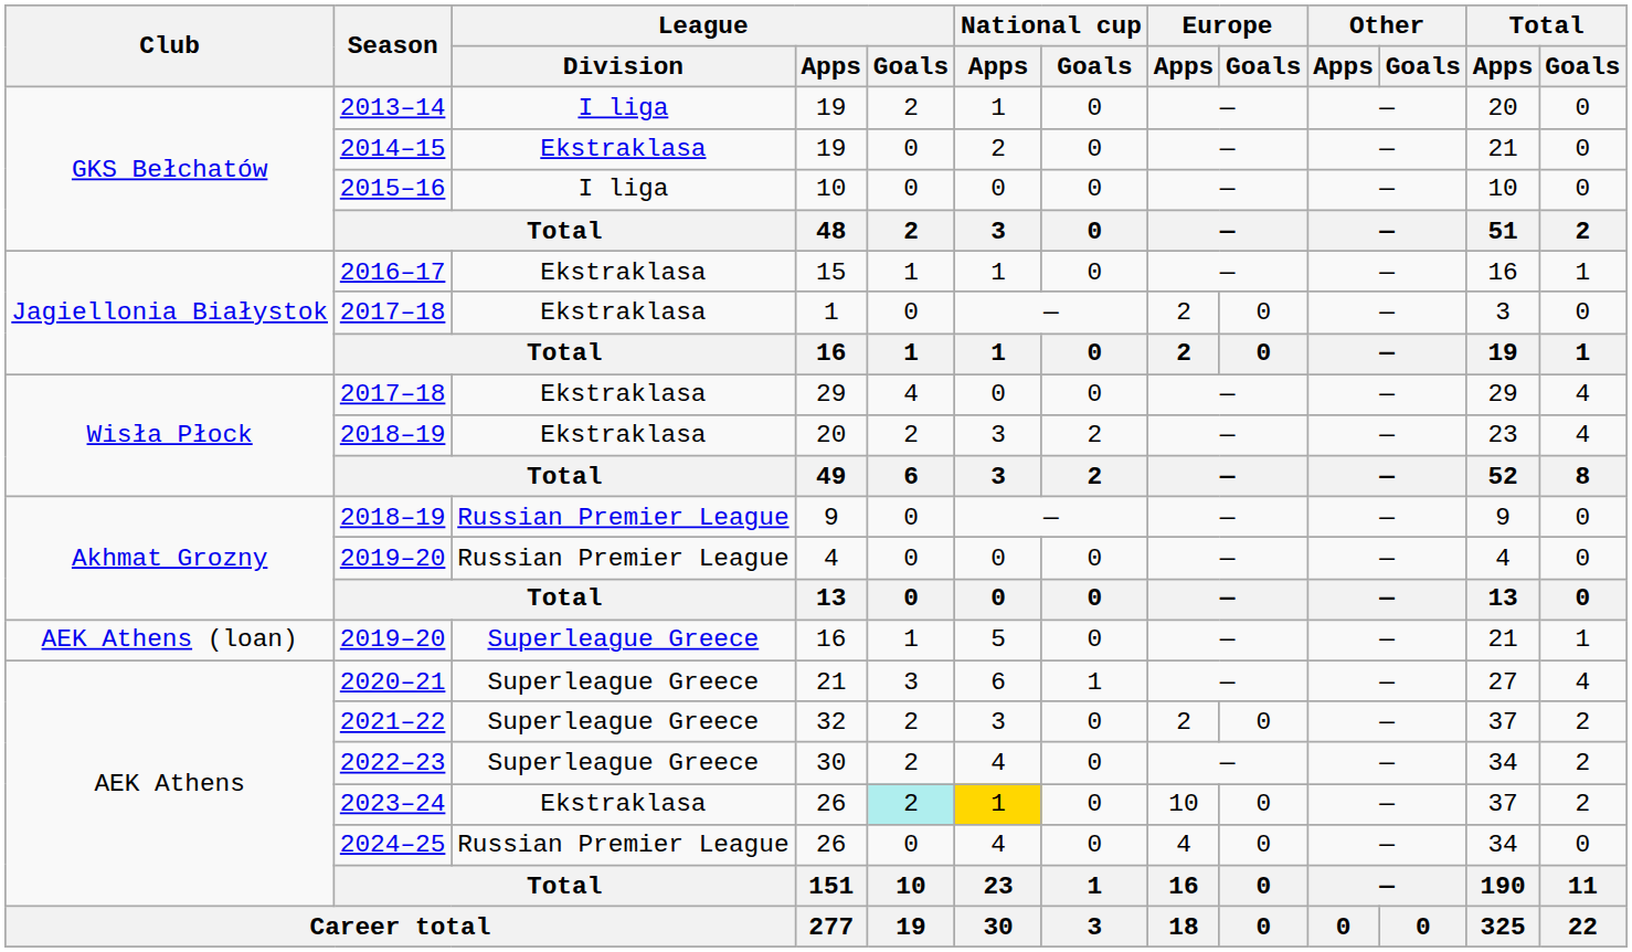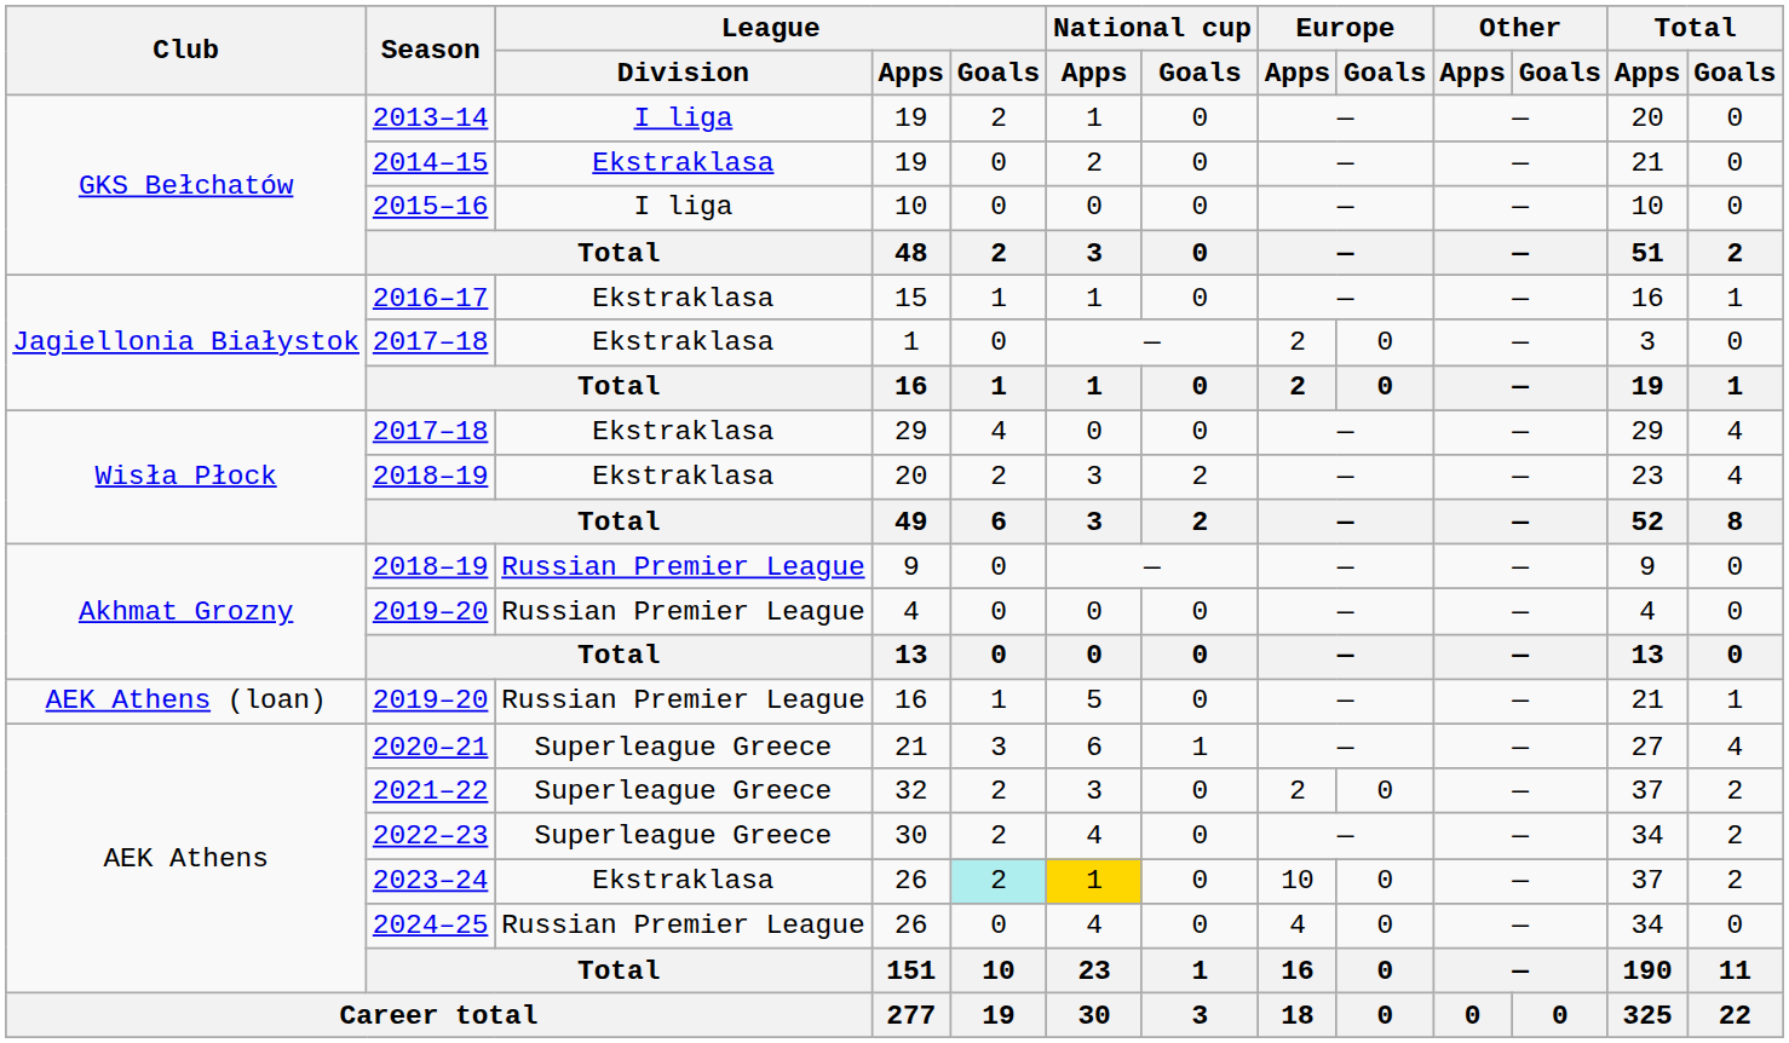 <table class="wikitable" style="text-align:center">
 <tr>
 <th rowspan="2">Club</th>
 <th rowspan="2">Season</th>
 <th colspan="3">League</th>
 <th colspan="2">National cup</th>
 <th colspan="2">Europe</th>
 <th colspan="2">Other</th>
 <th colspan="2">Total</th>
 </tr>
 <tr>
 <th>Division</th>
 <th>Apps</th>
 <th>Goals</th>
 <th>Apps</th>
 <th>Goals</th>
 <th>Apps</th>
 <th>Goals</th>
 <th>Apps</th>
 <th>Goals</th>
 <th>Apps</th>
 <th>Goals</th>
 </tr>
 <tr>
 <td rowspan="4"><a href='#'>GKS Bełchatów</a></td>
 <td><a href='#'>2013–14</a></td>
 <td><a href='#'>I liga</a></td>
 <td>19</td>
 <td>2</td>
 <td>1</td>
 <td>0</td>
 <td colspan="2">—</td>
 <td colspan="2">—</td>
 <td>20</td>
 <td>0</td>
 </tr>
 <tr>
 <td><a href='#'>2014–15</a></td>
 <td><a href='#'>Ekstraklasa</a></td>
 <td>19</td>
 <td>0</td>
 <td>2</td>
 <td>0</td>
 <td colspan="2">—</td>
 <td colspan="2">—</td>
 <td>21</td>
 <td>0</td>
 </tr>
 <tr>
 <td><a href='#'>2015–16</a></td>
 <td>I liga</td>
 <td>10</td>
 <td>0</td>
 <td>0</td>
 <td>0</td>
 <td colspan="2">—</td>
 <td colspan="2">—</td>
 <td>10</td>
 <td>0</td>
 </tr>
 <tr>
 <th colspan="2">Total</th>
 <th>48</th>
 <th>2</th>
 <th>3</th>
 <th>0</th>
 <th colspan="2">—</th>
 <th colspan="2">—</th>
 <th>51</th>
 <th>2</th>
 </tr>
 <tr>
 <td rowspan="3"><a href='#'>Jagiellonia Białystok</a></td>
 <td><a href='#'>2016–17</a></td>
 <td>Ekstraklasa</td>
 <td>15</td>
 <td>1</td>
 <td>1</td>
 <td>0</td>
 <td colspan="2">—</td>
 <td colspan="2">—</td>
 <td>16</td>
 <td>1</td>
 </tr>
 <tr>
 <td><a href='#'>2017–18</a></td>
 <td>Ekstraklasa</td>
 <td>1</td>
 <td>0</td>
 <td colspan="2">—</td>
 <td>2</td>
 <td>0</td>
 <td colspan="2">—</td>
 <td>3</td>
 <td>0</td>
 </tr>
 <tr>
 <th colspan="2">Total</th>
 <th>16</th>
 <th>1</th>
 <th>1</th>
 <th>0</th>
 <th>2</th>
 <th>0</th>
 <th colspan="2">—</th>
 <th>19</th>
 <th>1</th>
 </tr>
 <tr>
 <td rowspan="3"><a href='#'>Wisła Płock</a></td>
 <td><a href='#'>2017–18</a></td>
 <td>Ekstraklasa</td>
 <td>29</td>
 <td>4</td>
 <td>0</td>
 <td>0</td>
 <td colspan="2">—</td>
 <td colspan="2">—</td>
 <td>29</td>
 <td>4</td>
 </tr>
 <tr>
 <td><a href='#'>2018–19</a></td>
 <td>Ekstraklasa</td>
 <td>20</td>
 <td>2</td>
 <td>3</td>
 <td>2</td>
 <td colspan="2">—</td>
 <td colspan="2">—</td>
 <td>23</td>
 <td>4</td>
 </tr>
 <tr>
 <th colspan="2">Total</th>
 <th>49</th>
 <th>6</th>
 <th>3</th>
 <th>2</th>
 <th colspan="2">—</th>
 <th colspan="2">—</th>
 <th>52</th>
 <th>8</th>
 </tr>
 <tr>
 <td rowspan="3"><a href='#'>Akhmat Grozny</a></td>
 <td><a href='#'>2018–19</a></td>
 <td><a href='#'>Russian Premier League</a></td>
 <td>9</td>
 <td>0</td>
 <td colspan="2">—</td>
 <td colspan="2">—</td>
 <td colspan="2">—</td>
 <td>9</td>
 <td>0</td>
 </tr>
 <tr>
 <td><a href='#'>2019–20</a></td>
 <td>Russian Premier League</td>
 <td>4</td>
 <td>0</td>
 <td>0</td>
 <td>0</td>
 <td colspan=2>—</td>
 <td colspan="2">—</td>
 <td>4</td>
 <td>0</td>
 </tr>
 <tr>
 <th colspan="2">Total</th>
 <th>13</th>
 <th>0</th>
 <th>0</th>
 <th>0</th>
 <th colspan=2>—</th>
 <th colspan="2">—</th>
 <th>13</th>
 <th>0</th>
 </tr>
 <tr>
 <td><a href='#'>AEK Athens</a> (loan)</td>
 <td><a href='#'>2019–20</a></td>
-<td><a href='#'>Superleague Greece</a></td>
+<td>Russian Premier League</td>
 <td>16</td>
 <td>1</td>
 <td>5</td>
 <td>0</td>
 <td colspan="2">—</td>
 <td colspan="2">—</td>
 <td>21</td>
 <td>1</td>
 </tr>
 <tr>
 <td rowspan="6">AEK Athens</td>
 <td><a href='#'>2020–21</a></td>
 <td>Superleague Greece</td>
 <td>21</td>
 <td>3</td>
 <td>6</td>
 <td>1</td>
 <td colspan="2">—</td>
 <td colspan="2">—</td>
 <td>27</td>
 <td>4</td>
 </tr>
 <tr>
 <td><a href='#'>2021–22</a></td>
 <td>Superleague Greece</td>
 <td>32</td>
 <td>2</td>
 <td>3</td>
 <td>0</td>
 <td>2</td>
 <td>0</td>
 <td colspan="2">—</td>
 <td>37</td>
 <td>2</td>
 </tr>
 <tr>
 <td><a href='#'>2022–23</a></td>
 <td>Superleague Greece</td>
 <td>30</td>
 <td>2</td>
 <td>4</td>
 <td>0</td>
 <td colspan="2">—</td>
 <td colspan="2">—</td>
 <td>34</td>
 <td>2</td>
 </tr>
 <tr>
 <td><a href='#'>2023–24</a></td>
 <td>Ekstraklasa</td>
 <td>26</td>
 <td style="background: paleturquoise;">2</td>
 <td style="background: gold;">1</td>
 <td>0</td>
 <td>10</td>
 <td>0</td>
 <td colspan="2">—</td>
 <td>37</td>
 <td>2</td>
 </tr>
 <tr>
 <td><a href='#'>2024–25</a></td>
 <td>Russian Premier League</td>
 <td>26</td>
 <td>0</td>
 <td>4</td>
 <td>0</td>
 <td>4</td>
 <td>0</td>
 <td colspan="2">—</td>
 <td>34</td>
 <td>0</td>
 </tr>
 <tr>
 <th colspan="2">Total</th>
 <th>151</th>
 <th>10</th>
 <th>23</th>
 <th>1</th>
 <th>16</th>
 <th>0</th>
 <th colspan="2">—</th>
 <th>190</th>
 <th>11</th>
 </tr>
 <tr>
 <th colspan="3">Career total</th>
 <th>277</th>
 <th>19</th>
 <th>30</th>
 <th>3</th>
 <th>18</th>
 <th>0</th>
 <th>0</th>
 <th>0</th>
 <th>325</th>
 <th>22</th>
 </tr>
 </table>
